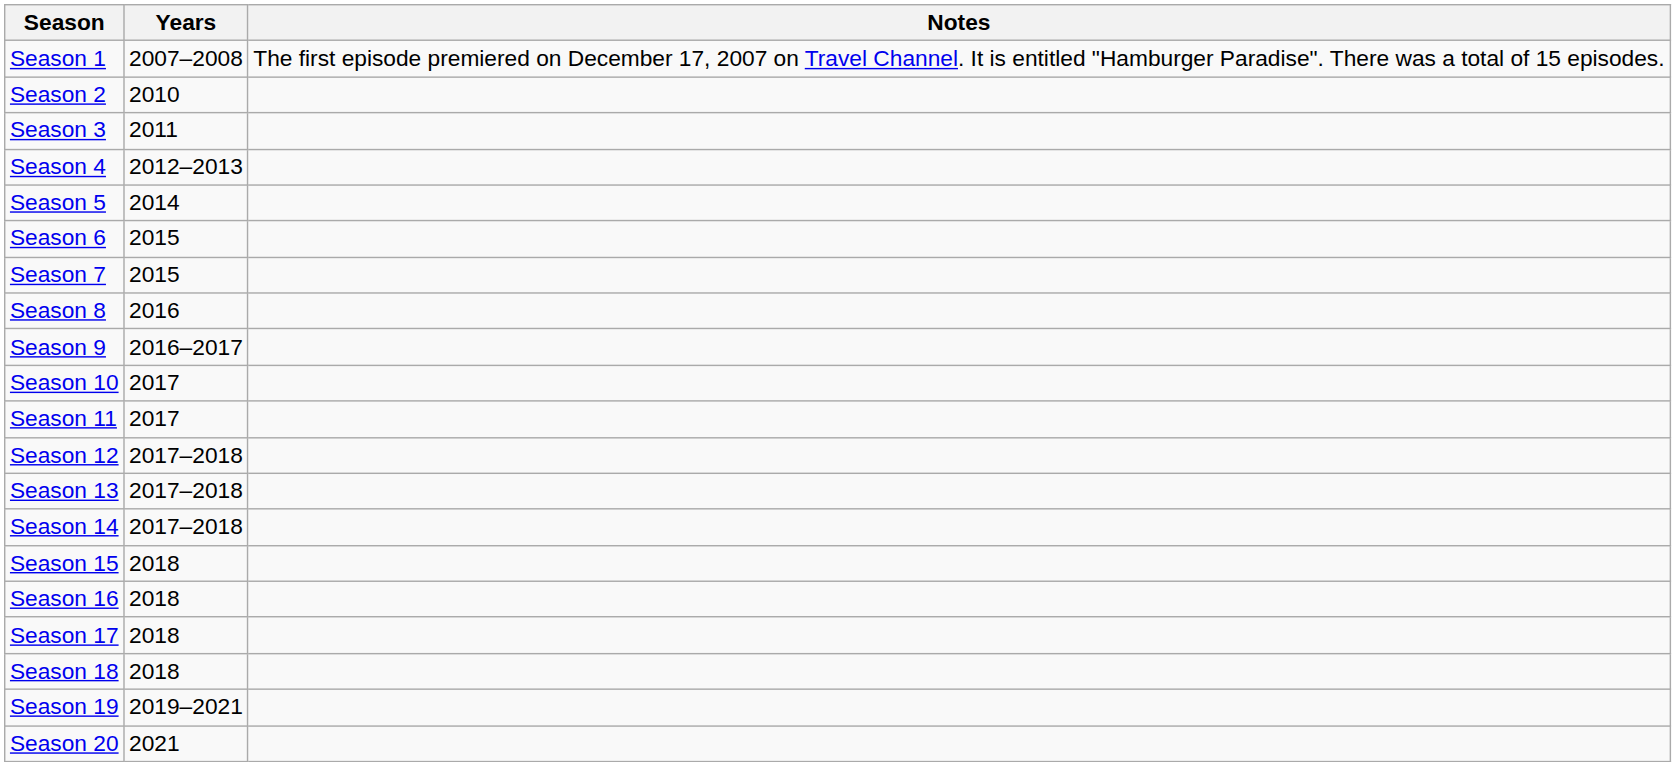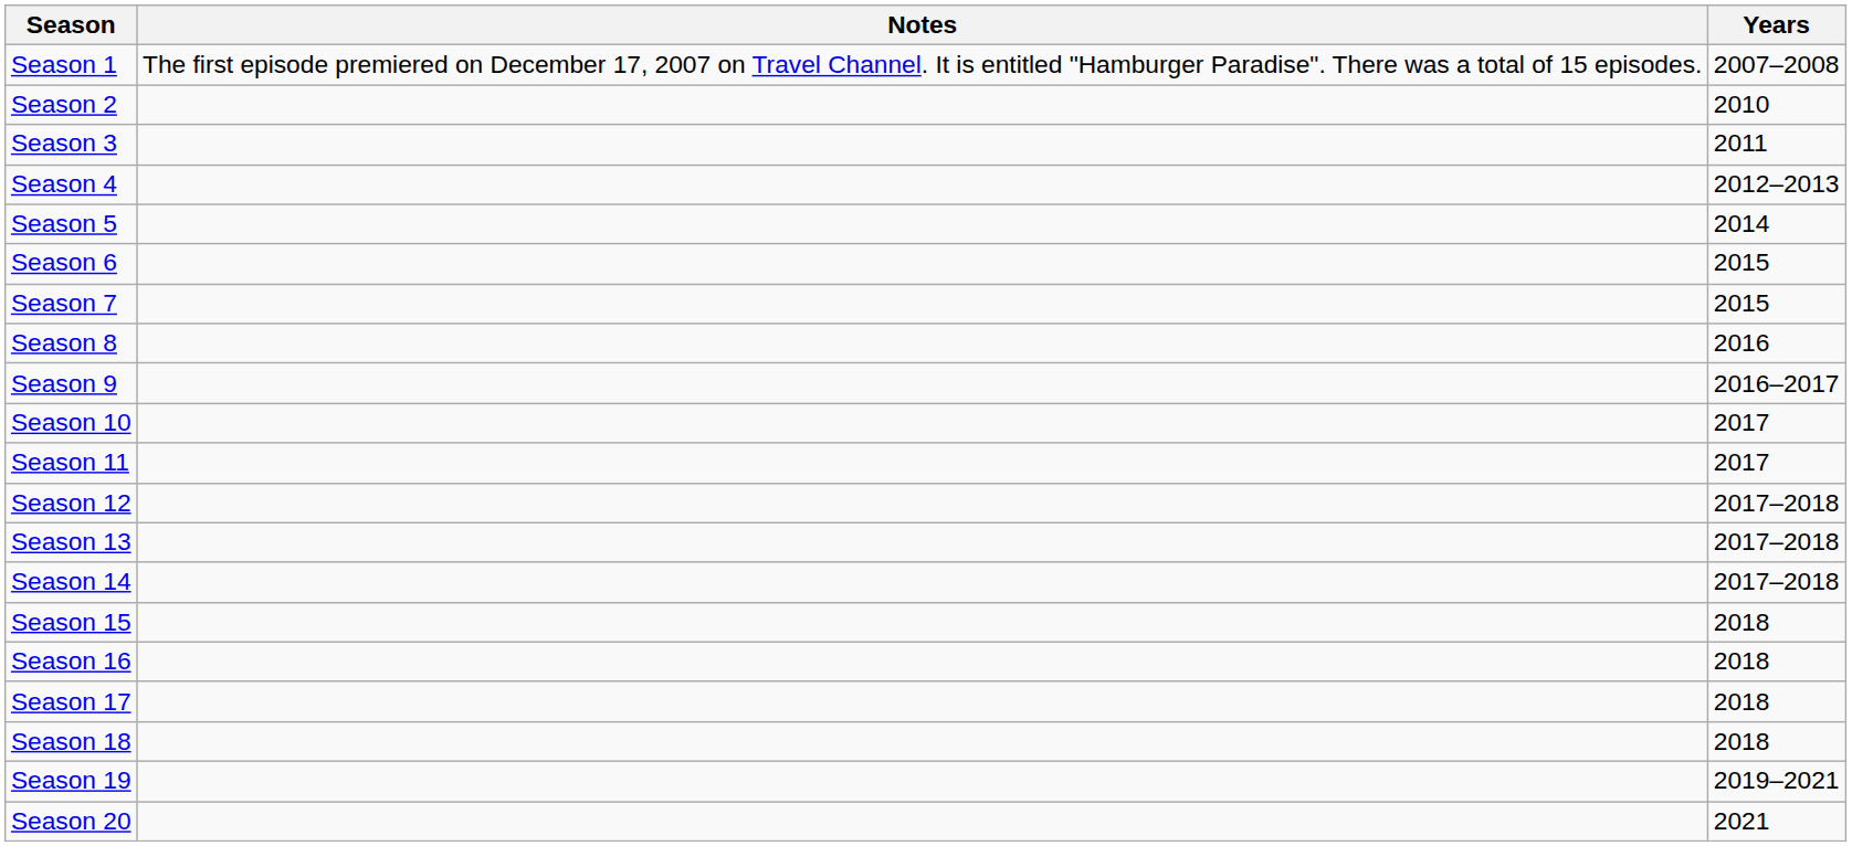 <table class="wikitable">
 <tr>
 <th>Season</th>
+<th>Notes</th>
 <th>Years</th>
-<th>Notes</th>
 </tr>
 <tr>
 <td><a href='#'>Season 1</a></td>
+<td>The first episode premiered on December 17, 2007 on <a href='#'>Travel Channel</a>. It is entitled "Hamburger Paradise". There was a total of 15 episodes.</td>
 <td>2007–2008</td>
-<td>The first episode premiered on December 17, 2007 on <a href='#'>Travel Channel</a>. It is entitled "Hamburger Paradise". There was a total of 15 episodes.</td>
 </tr>
 <tr>
 <td><a href='#'>Season 2</a></td>
+<td></td>
 <td>2010</td>
-<td></td>
 </tr>
 <tr>
 <td><a href='#'>Season 3</a></td>
+<td></td>
 <td>2011</td>
-<td></td>
 </tr>
 <tr>
 <td><a href='#'>Season 4</a></td>
+<td></td>
 <td>2012–2013</td>
-<td></td>
 </tr>
 <tr>
 <td><a href='#'>Season 5</a></td>
+<td></td>
 <td>2014</td>
-<td></td>
 </tr>
 <tr>
 <td><a href='#'>Season 6</a></td>
+<td></td>
 <td>2015</td>
-<td></td>
 </tr>
 <tr>
 <td><a href='#'>Season 7</a></td>
+<td></td>
 <td>2015</td>
-<td></td>
 </tr>
 <tr>
 <td><a href='#'>Season 8</a></td>
+<td></td>
 <td>2016</td>
-<td></td>
 </tr>
 <tr>
 <td><a href='#'>Season 9</a></td>
+<td></td>
 <td>2016–2017</td>
-<td></td>
 </tr>
 <tr>
 <td><a href='#'>Season 10</a></td>
+<td></td>
 <td>2017</td>
-<td></td>
 </tr>
 <tr>
 <td><a href='#'>Season 11</a></td>
+<td></td>
 <td>2017</td>
-<td></td>
 </tr>
 <tr>
 <td><a href='#'>Season 12</a></td>
+<td></td>
 <td>2017–2018</td>
-<td></td>
 </tr>
 <tr>
 <td><a href='#'>Season 13</a></td>
+<td></td>
 <td>2017–2018</td>
-<td></td>
 </tr>
 <tr>
 <td><a href='#'>Season 14</a></td>
+<td></td>
 <td>2017–2018</td>
-<td></td>
 </tr>
 <tr>
 <td><a href='#'>Season 15</a></td>
+<td></td>
 <td>2018</td>
-<td></td>
 </tr>
 <tr>
 <td><a href='#'>Season 16</a></td>
+<td></td>
 <td>2018</td>
-<td></td>
 </tr>
 <tr>
 <td><a href='#'>Season 17</a></td>
+<td></td>
 <td>2018</td>
-<td></td>
 </tr>
 <tr>
 <td><a href='#'>Season 18</a></td>
+<td></td>
 <td>2018</td>
-<td></td>
 </tr>
 <tr>
 <td><a href='#'>Season 19</a></td>
+<td></td>
 <td>2019–2021</td>
-<td></td>
 </tr>
 <tr>
 <td><a href='#'>Season 20</a></td>
+<td></td>
 <td>2021</td>
-<td></td>
 </tr>
 </table>
